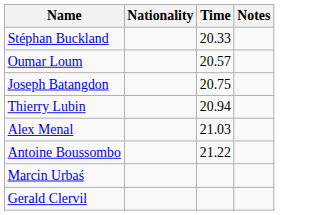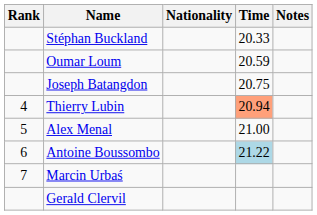 <table class="wikitable sortable" style="text-align:center;font-size:95%">
 <tr>
+<th>Rank</th>
 <th>Name</th>
 <th>Nationality</th>
 <th>Time</th>
 <th>Notes</th>
 </tr>
 <tr>
+<td></td>
 <td align=left><a href='#'>Stéphan Buckland</a></td>
 <td align=left></td>
 <td>20.33</td>
 <td></td>
 </tr>
 <tr>
+<td></td>
 <td align=left><a href='#'>Oumar Loum</a></td>
 <td align=left></td>
-<td>20.57</td>
+<td>20.59</td>
 <td></td>
 </tr>
 <tr>
+<td></td>
 <td align=left><a href='#'>Joseph Batangdon</a></td>
 <td align=left></td>
 <td>20.75</td>
 <td></td>
 </tr>
 <tr>
+<td>4</td>
 <td align=left><a href='#'>Thierry Lubin</a></td>
 <td align=left></td>
-<td>20.94</td>
+<td style="background: lightsalmon;">20.94</td>
 <td></td>
 </tr>
 <tr>
+<td>5</td>
 <td align=left><a href='#'>Alex Menal</a></td>
 <td align=left></td>
-<td>21.03</td>
+<td>21.00</td>
 <td></td>
 </tr>
 <tr>
+<td>6</td>
 <td align=left><a href='#'>Antoine Boussombo</a></td>
 <td align=left></td>
-<td>21.22</td>
+<td style="background: lightblue;">21.22</td>
 <td></td>
 </tr>
 <tr>
+<td>7</td>
 <td align=left><a href='#'>Marcin Urbaś</a></td>
 <td align=left></td>
 <td></td>
 <td></td>
 </tr>
 <tr>
+<td></td>
 <td align=left><a href='#'>Gerald Clervil</a></td>
 <td align=left></td>
 <td></td>
 <td></td>
 </tr>
 </table>
